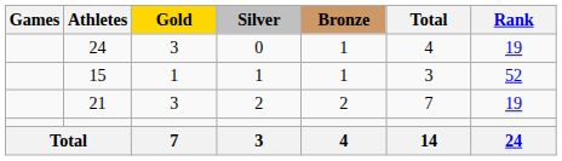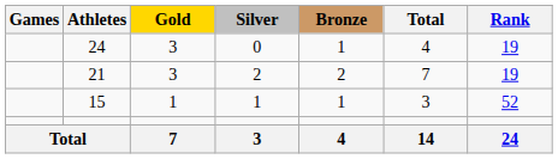 <table class="wikitable sortable" style="text-align:center; font-size:90%;">
 <tr>
 <th>Games</th>
 <th>Athletes</th>
 <th style="background:gold; width:4.5em; font-weight:bold;">Gold</th>
 <th style="background:silver; width:4.5em; font-weight:bold;">Silver</th>
 <th style="background:#cc9966; width:4.5em; font-weight:bold;">Bronze</th>
 <th style="width:4.5em; font-weight:bold;">Total</th>
 <th style="width:4.5em; font-weight:bold;"><a href='#'>Rank</a></th>
 </tr>
 <tr>
 <td align=left></td>
 <td>24</td>
 <td>3</td>
 <td>0</td>
 <td>1</td>
 <td>4</td>
 <td><a href='#'>19</a></td>
 </tr>
 <tr>
 <td align=left></td>
+<td>21</td>
+<td>3</td>
+<td>2</td>
+<td>2</td>
+<td>7</td>
+<td><a href='#'>19</a></td>
+</tr>
+<tr>
+<td align=left></td>
 <td>15</td>
 <td>1</td>
 <td>1</td>
 <td>1</td>
 <td>3</td>
 <td><a href='#'>52</a></td>
-</tr>
-<tr>
-<td align=left></td>
-<td>21</td>
-<td>3</td>
-<td>2</td>
-<td>2</td>
-<td>7</td>
-<td><a href='#'>19</a></td>
 </tr>
 <tr>
 <td align=left><em></em></td>
 <td></td>
 <td></td>
 <td></td>
 <td></td>
 <td></td>
 <td></td>
 </tr>
 <tr>
 <th colspan=2>Total</th>
 <th>7</th>
 <th>3</th>
 <th>4</th>
 <th>14</th>
 <th><a href='#'>24</a></th>
 </tr>
 </table>
